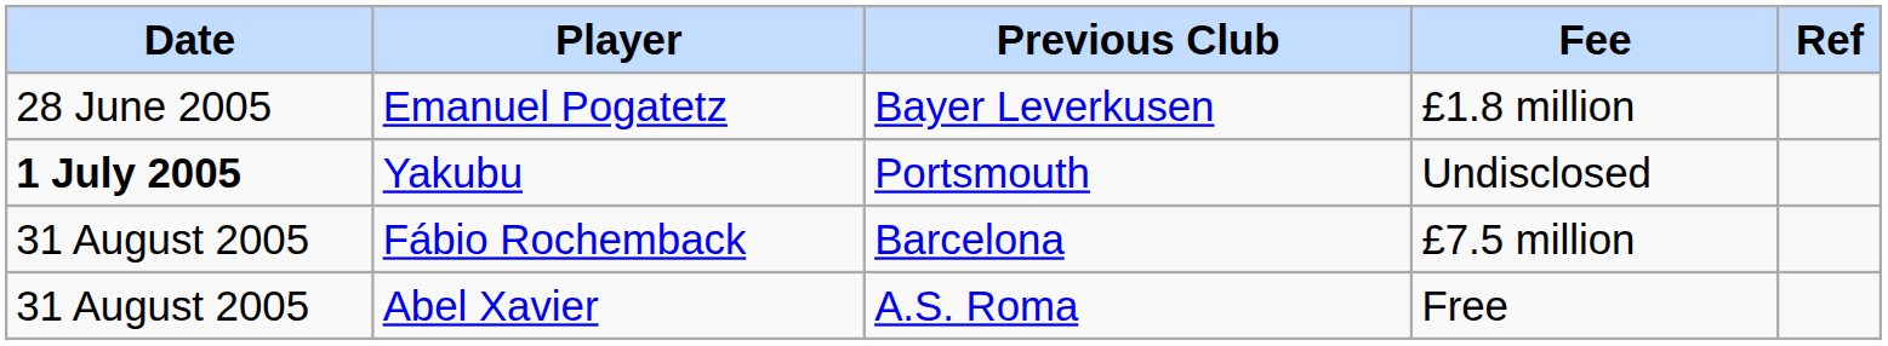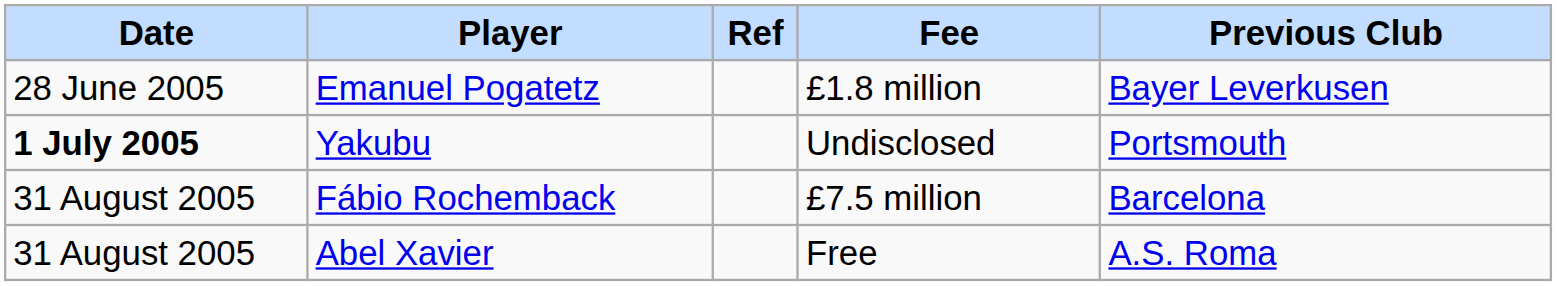 <table class="wikitable" style="text-align:left; font-size:95%;">
 <tr>
 <th style="background:#c2ddff; width:125px;">Date</th>
 <th style="background:#c2ddff; width:170px;">Player</th>
+<th style="background:#c2ddff; width:30px;">Ref</th>
+<th style="background:#c2ddff; width:125px;">Fee</th>
 <th style="background:#c2ddff; width:190px;">Previous Club</th>
-<th style="background:#c2ddff; width:125px;">Fee</th>
-<th style="background:#c2ddff; width:30px;">Ref</th>
 </tr>
 <tr>
 <td>28 June 2005</td>
 <td> <a href='#'>Emanuel Pogatetz</a></td>
+<td></td>
+<td>£1.8 million</td>
 <td> <a href='#'>Bayer Leverkusen</a></td>
-<td>£1.8 million</td>
-<td></td>
 </tr>
 <tr>
 <td><strong>1 July 2005</strong></td>
 <td> <a href='#'>Yakubu</a></td>
+<td></td>
+<td>Undisclosed</td>
 <td><a href='#'>Portsmouth</a></td>
-<td>Undisclosed</td>
-<td></td>
 </tr>
 <tr>
 <td>31 August 2005</td>
 <td> <a href='#'>Fábio Rochemback</a></td>
+<td></td>
+<td>£7.5 million</td>
 <td> <a href='#'>Barcelona</a></td>
-<td>£7.5 million</td>
-<td></td>
 </tr>
 <tr>
 <td>31 August 2005</td>
 <td> <a href='#'>Abel Xavier</a></td>
+<td></td>
+<td>Free</td>
 <td> <a href='#'>A.S. Roma</a></td>
-<td>Free</td>
-<td></td>
 </tr>
 </table>
